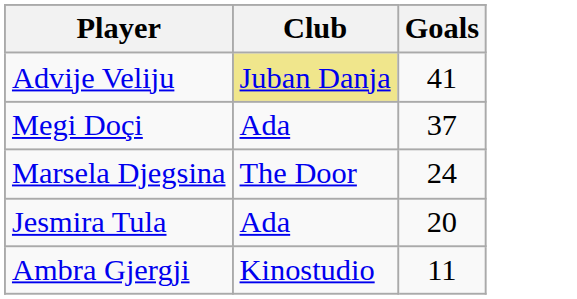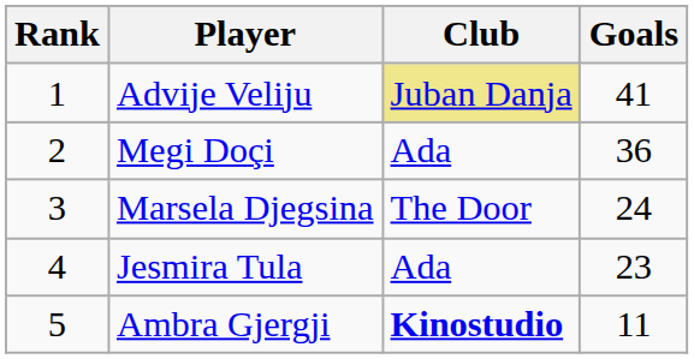 <table class="wikitable" style="text-align:center">
 <tr>
+<th>Rank</th>
 <th>Player</th>
 <th>Club</th>
 <th>Goals</th>
 </tr>
 <tr>
+<td rowspan=1>1</td>
 <td align="left"> <a href='#'>Advije Veliju</a></td>
 <td align="left" style="background: khaki;"><a href='#'>Juban Danja</a></td>
 <td rowspan=1>41</td>
 </tr>
 <tr>
+<td rowspan=1>2</td>
 <td align="left">  <a href='#'>Megi Doçi</a></td>
 <td align="left"><a href='#'>Ada</a></td>
-<td rowspan=1>37</td>
+<td rowspan=1>36</td>
 </tr>
 <tr>
+<td rowspan=1>3</td>
 <td align="left"> <a href='#'>Marsela Djegsina</a></td>
 <td align="left"><a href='#'>The Door</a></td>
 <td rowspan=1>24</td>
 </tr>
 <tr>
+<td rowspan=1>4</td>
 <td align="left"> <a href='#'>Jesmira Tula</a></td>
 <td align="left"><a href='#'>Ada</a></td>
-<td rowspan=1>20</td>
+<td rowspan=1>23</td>
 </tr>
 <tr>
+<td rowspan=1>5</td>
 <td align="left"> <a href='#'>Ambra Gjergji</a></td>
-<td align="left"><a href='#'>Kinostudio</a></td>
+<td align="left"><strong><a href='#'>Kinostudio</a></strong></td>
 <td rowspan=1>11</td>
 </tr>
 </table>
